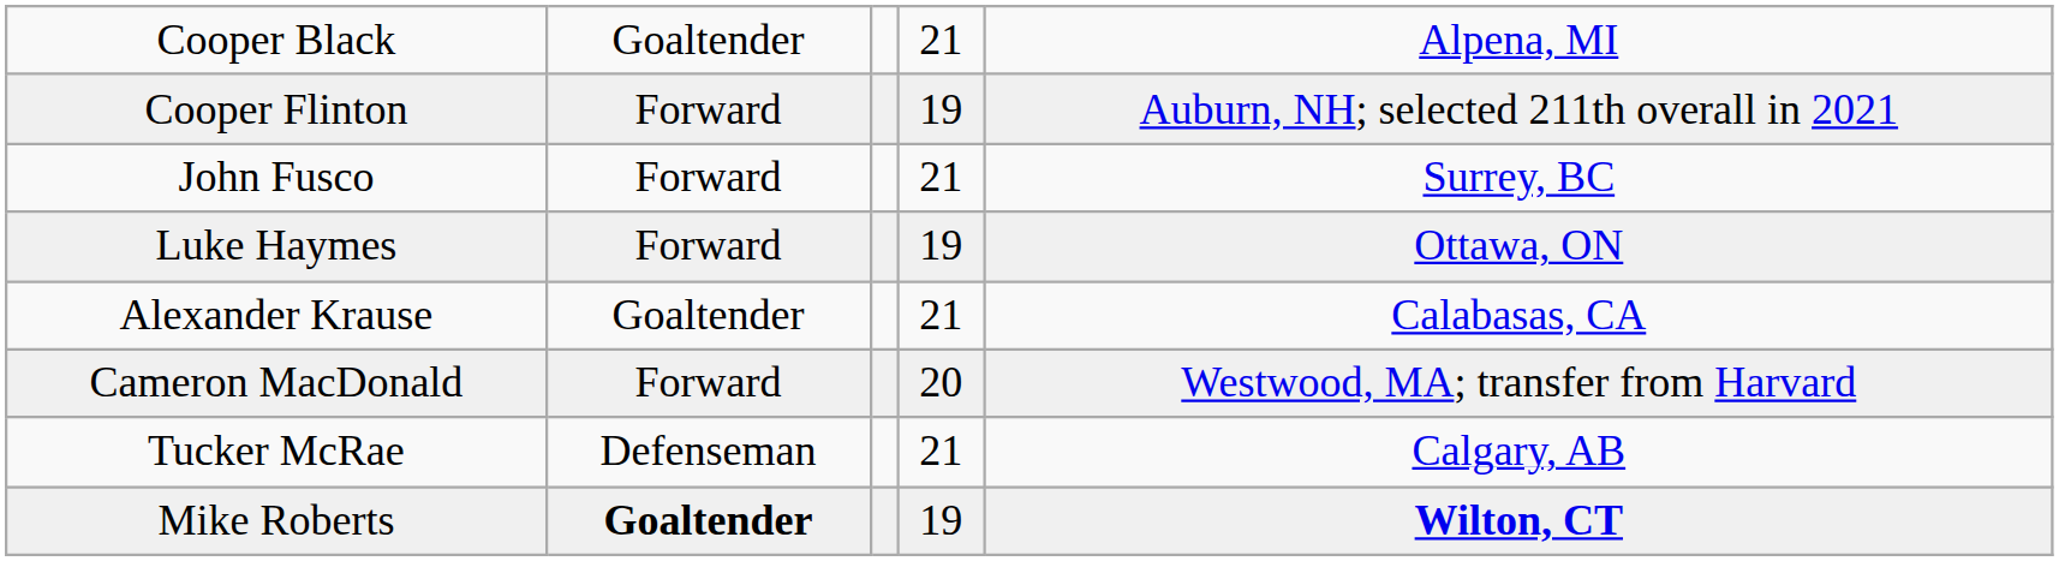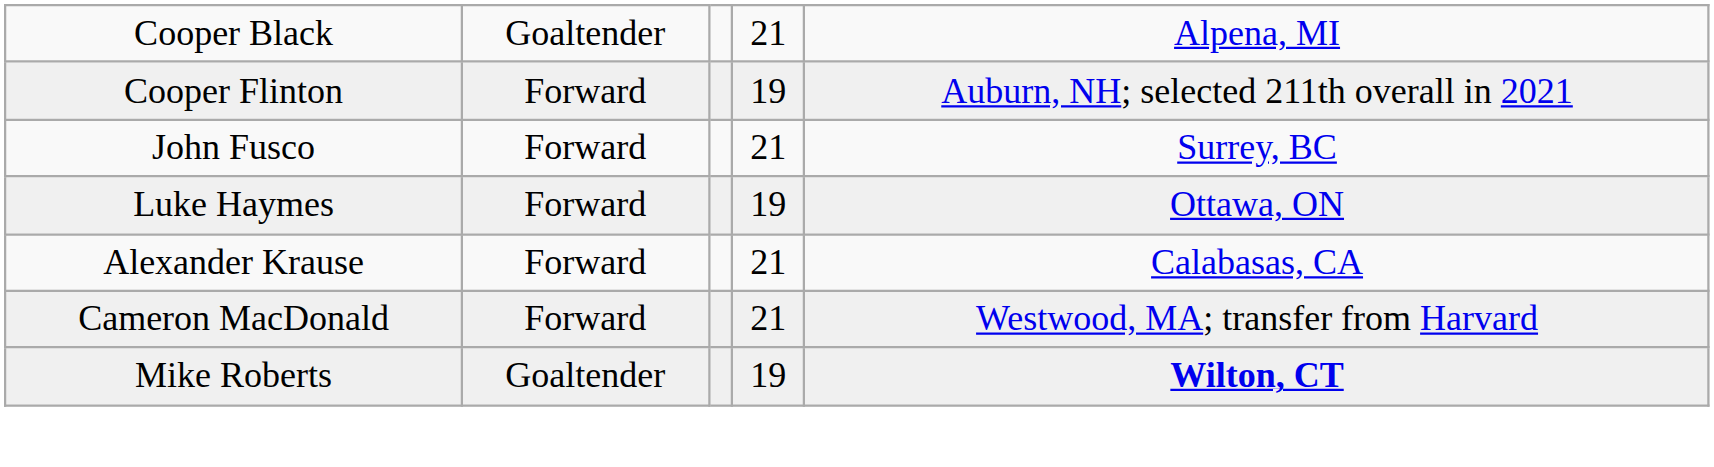 <table class="wikitable" width="60%">
 <tr align="center" bgcolor="">
 <td>Cooper Black</td>
 <td>Goaltender</td>
 <td></td>
 <td>21</td>
 <td><a href='#'>Alpena, MI</a></td>
 </tr>
 <tr align="center" bgcolor="f0f0f0">
 <td>Cooper Flinton</td>
 <td>Forward</td>
 <td></td>
 <td>19</td>
 <td><a href='#'>Auburn, NH</a>; selected 211th overall in <a href='#'>2021</a></td>
 </tr>
 <tr align="center" bgcolor="">
 <td>John Fusco</td>
 <td>Forward</td>
 <td></td>
 <td>21</td>
 <td><a href='#'>Surrey, BC</a></td>
 </tr>
 <tr align="center" bgcolor="f0f0f0">
 <td>Luke Haymes</td>
 <td>Forward</td>
 <td></td>
 <td>19</td>
 <td><a href='#'>Ottawa, ON</a></td>
 </tr>
 <tr align="center" bgcolor="">
 <td>Alexander Krause</td>
-<td>Goaltender</td>
+<td>Forward</td>
 <td></td>
 <td>21</td>
 <td><a href='#'>Calabasas, CA</a></td>
 </tr>
 <tr align="center" bgcolor="f0f0f0">
 <td>Cameron MacDonald</td>
 <td>Forward</td>
 <td></td>
-<td>20</td>
+<td>21</td>
 <td><a href='#'>Westwood, MA</a>; transfer from <a href='#'>Harvard</a></td>
-</tr>
-<tr align="center" bgcolor="">
-<td>Tucker McRae</td>
-<td>Defenseman</td>
-<td></td>
-<td>21</td>
-<td><a href='#'>Calgary, AB</a></td>
 </tr>
 <tr align="center" bgcolor="f0f0f0">
 <td>Mike Roberts</td>
-<td><strong>Goaltender</strong></td>
+<td>Goaltender</td>
 <td></td>
 <td>19</td>
 <td><strong><a href='#'>Wilton, CT</a></strong></td>
 </tr>
 </table>
